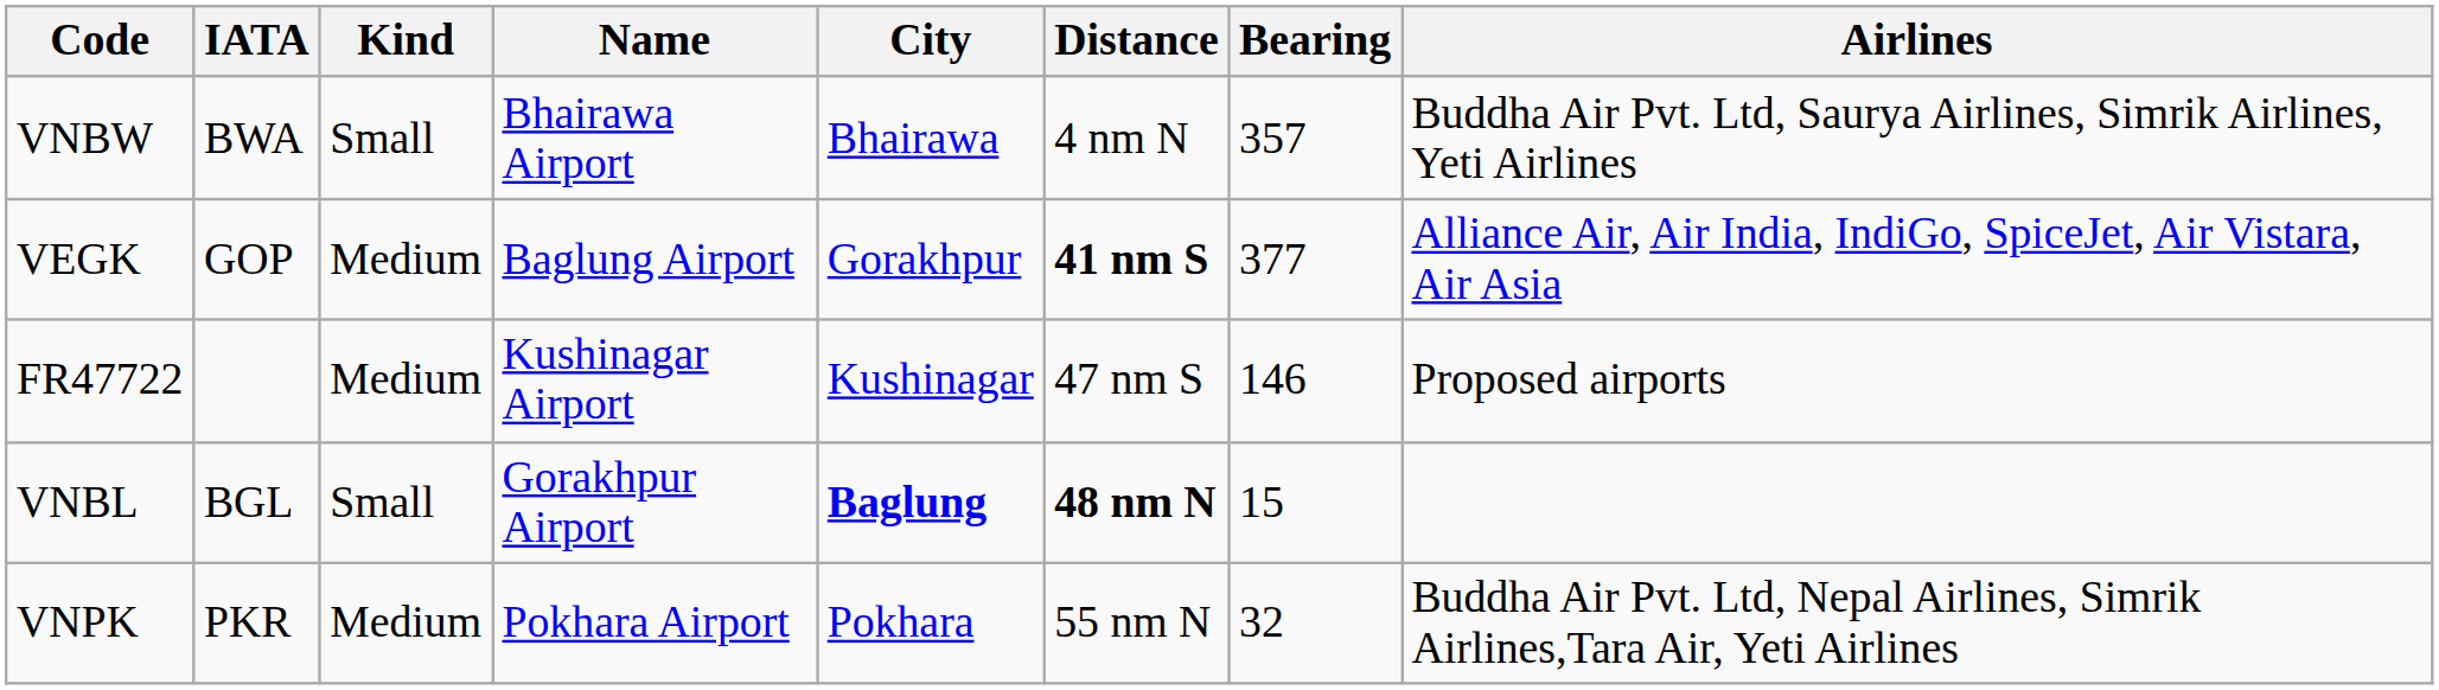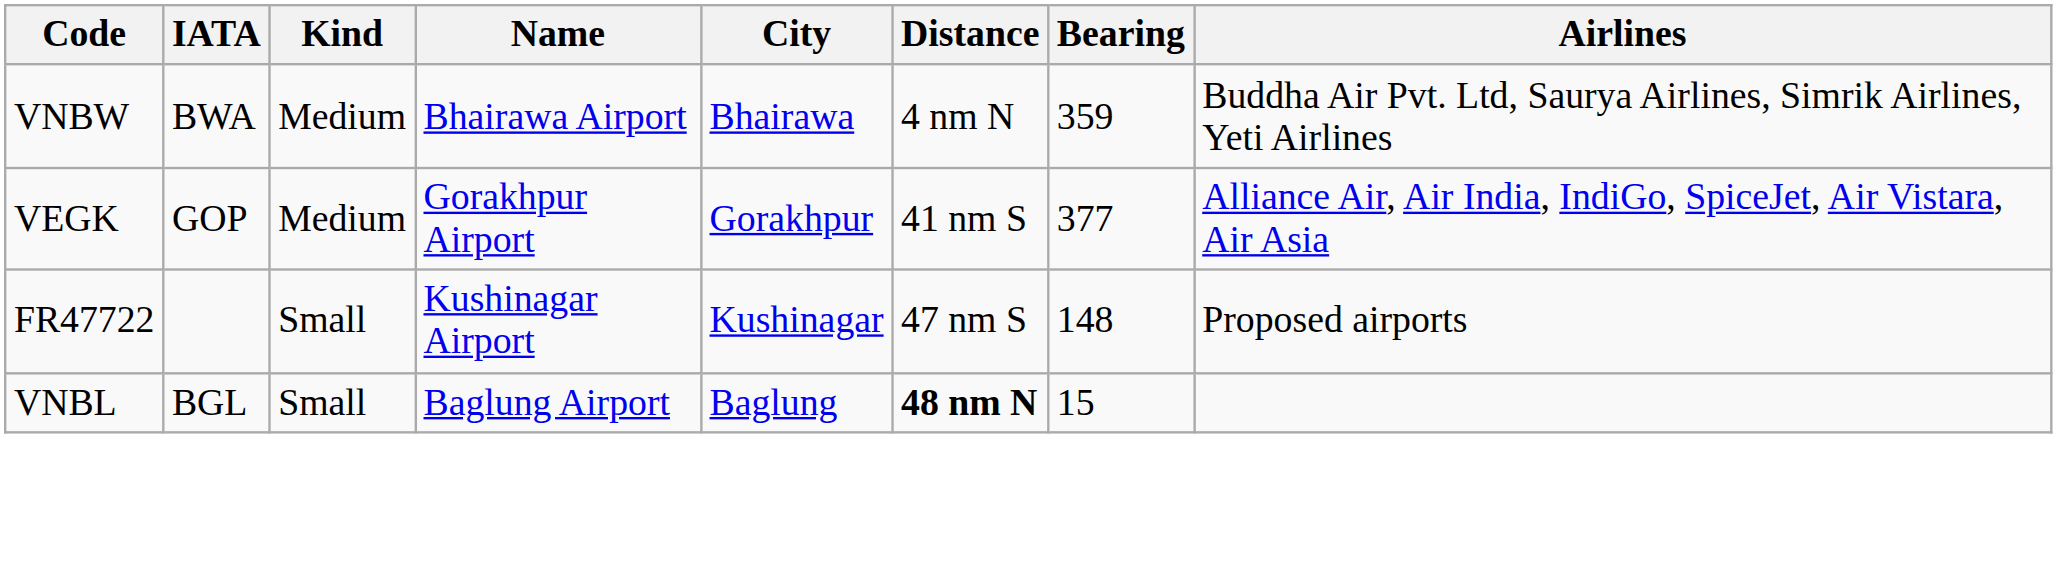 <table class="wikitable">
 <tr>
 <th>Code</th>
 <th>IATA</th>
 <th>Kind</th>
 <th>Name</th>
 <th>City</th>
 <th>Distance</th>
 <th>Bearing</th>
 <th>Airlines</th>
 </tr>
 <tr>
 <td>VNBW</td>
 <td>BWA</td>
-<td>Small</td>
+<td>Medium</td>
 <td><a href='#'>Bhairawa Airport</a></td>
 <td><a href='#'>Bhairawa</a></td>
 <td>4 nm N</td>
-<td>357</td>
+<td>359</td>
 <td>Buddha Air Pvt. Ltd, Saurya Airlines, Simrik Airlines, Yeti Airlines</td>
 </tr>
 <tr>
 <td>VEGK</td>
 <td>GOP</td>
 <td>Medium</td>
-<td><a href='#'>Baglung Airport</a></td>
+<td><a href='#'>Gorakhpur Airport</a></td>
 <td><a href='#'>Gorakhpur</a></td>
-<td><strong>41 nm S</strong></td>
+<td>41 nm S</td>
 <td>377</td>
 <td><a href='#'>Alliance Air</a>, <a href='#'>Air India</a>, <a href='#'>IndiGo</a>, <a href='#'>SpiceJet</a>, <a href='#'>Air Vistara</a>, <a href='#'>Air Asia</a></td>
 </tr>
 <tr>
 <td>FR47722</td>
 <td></td>
-<td>Medium</td>
+<td>Small</td>
 <td><a href='#'>Kushinagar Airport</a></td>
 <td><a href='#'>Kushinagar</a></td>
 <td>47 nm S</td>
-<td>146</td>
+<td>148</td>
 <td>Proposed airports</td>
 </tr>
 <tr>
 <td>VNBL</td>
 <td>BGL</td>
 <td>Small</td>
-<td><a href='#'>Gorakhpur Airport</a></td>
-<td><strong><a href='#'>Baglung</a></strong></td>
+<td><a href='#'>Baglung Airport</a></td>
+<td><a href='#'>Baglung</a></td>
 <td><strong>48 nm N</strong></td>
 <td>15</td>
 <td></td>
 </tr>
-<tr>
-<td>VNPK</td>
-<td>PKR</td>
-<td>Medium</td>
-<td><a href='#'>Pokhara Airport</a></td>
-<td><a href='#'>Pokhara</a></td>
-<td>55 nm N</td>
-<td>32</td>
-<td>Buddha Air Pvt. Ltd, Nepal Airlines, Simrik Airlines,Tara Air, Yeti Airlines</td>
-</tr>
 </table>
